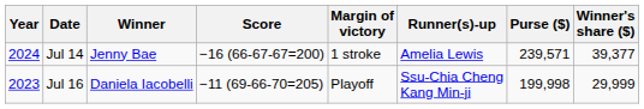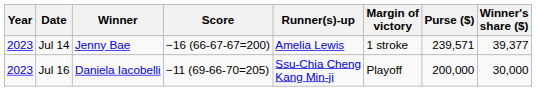 <table class="wikitable">
 <tr>
 <th>Year</th>
 <th>Date</th>
 <th>Winner</th>
 <th>Score</th>
+<th>Runner(s)-up</th>
 <th>Margin of<br>victory</th>
-<th>Runner(s)-up</th>
 <th>Purse ($)</th>
 <th>Winner's<br>share ($)</th>
 </tr>
 <tr>
-<td><a href='#'>2024</a></td>
+<td><a href='#'>2023</a></td>
 <td>Jul 14</td>
 <td> <a href='#'>Jenny Bae</a></td>
 <td>−16 (66-67-67=200)</td>
+<td> <a href='#'>Amelia Lewis</a></td>
 <td>1 stroke</td>
-<td> <a href='#'>Amelia Lewis</a></td>
 <td align=right>239,571</td>
 <td align=right>39,377</td>
 </tr>
 <tr>
 <td><a href='#'>2023</a></td>
 <td>Jul 16</td>
 <td> <a href='#'>Daniela Iacobelli</a></td>
 <td>−11 (69-66-70=205)</td>
+<td> <a href='#'>Ssu-Chia Cheng</a><br> <a href='#'>Kang Min-ji</a></td>
 <td>Playoff</td>
-<td> <a href='#'>Ssu-Chia Cheng</a><br> <a href='#'>Kang Min-ji</a></td>
-<td align=right>199,998</td>
-<td align=right>29,999</td>
+<td align=right>200,000</td>
+<td align=right>30,000</td>
 </tr>
 </table>
